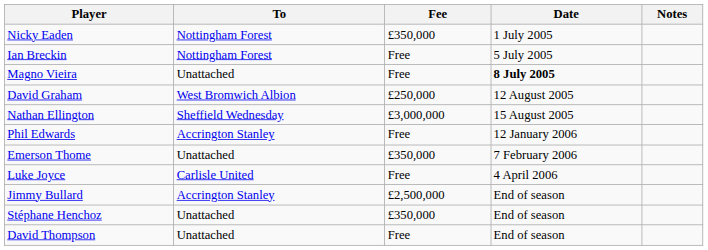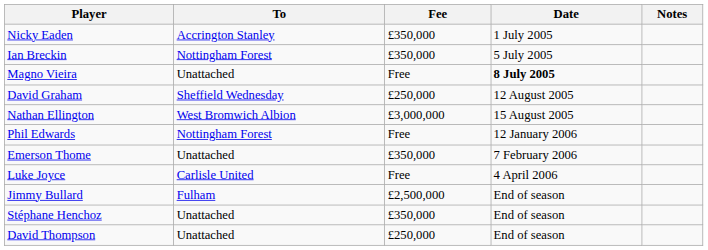 <table class="wikitable" style="text-align:center; width:70%; text-align:left">
 <tr>
 <th>Player</th>
 <th>To</th>
 <th>Fee</th>
 <th>Date</th>
 <th>Notes</th>
 </tr>
 <tr --->
 <td> <a href='#'>Nicky Eaden</a></td>
-<td> <a href='#'>Nottingham Forest</a></td>
+<td> <a href='#'>Accrington Stanley</a></td>
 <td>£350,000</td>
 <td>1 July 2005</td>
 <td align="center"></td>
 </tr>
 <tr --->
 <td> <a href='#'>Ian Breckin</a></td>
 <td> <a href='#'>Nottingham Forest</a></td>
-<td>Free</td>
+<td>£350,000</td>
 <td>5 July 2005</td>
 <td align="center"></td>
 </tr>
 <tr --->
 <td> <a href='#'>Magno Vieira</a></td>
 <td>Unattached</td>
 <td>Free</td>
 <td><strong>8 July 2005</strong></td>
 <td align="center"></td>
 </tr>
 <tr --->
 <td> <a href='#'>David Graham</a></td>
-<td> <a href='#'>West Bromwich Albion</a></td>
+<td> <a href='#'>Sheffield Wednesday</a></td>
 <td>£250,000</td>
 <td>12 August 2005</td>
 <td align="center"></td>
 </tr>
 <tr --->
 <td> <a href='#'>Nathan Ellington</a></td>
-<td> <a href='#'>Sheffield Wednesday</a></td>
+<td> <a href='#'>West Bromwich Albion</a></td>
 <td>£3,000,000</td>
 <td>15 August 2005</td>
 <td align="center"></td>
 </tr>
 <tr --->
 <td> <a href='#'>Phil Edwards</a></td>
-<td> <a href='#'>Accrington Stanley</a></td>
+<td> <a href='#'>Nottingham Forest</a></td>
 <td>Free</td>
 <td>12 January 2006</td>
 <td align="center"></td>
 </tr>
 <tr --->
 <td> <a href='#'>Emerson Thome</a></td>
 <td>Unattached</td>
 <td>£350,000</td>
 <td>7 February 2006</td>
 <td align="center"></td>
 </tr>
 <tr --->
 <td> <a href='#'>Luke Joyce</a></td>
 <td> <a href='#'>Carlisle United</a></td>
 <td>Free</td>
 <td>4 April 2006</td>
 <td align="center"></td>
 </tr>
 <tr --->
 <td> <a href='#'>Jimmy Bullard</a></td>
-<td> <a href='#'>Accrington Stanley</a></td>
+<td> <a href='#'>Fulham</a></td>
 <td>£2,500,000</td>
 <td>End of season</td>
 <td align="center"></td>
 </tr>
 <tr --->
 <td> <a href='#'>Stéphane Henchoz</a></td>
 <td>Unattached</td>
 <td>£350,000</td>
 <td>End of season</td>
 <td align="center"></td>
 </tr>
 <tr --->
 <td> <a href='#'>David Thompson</a></td>
 <td>Unattached</td>
-<td>Free</td>
+<td>£250,000</td>
 <td>End of season</td>
 <td align="center"></td>
 </tr>
 </table>
